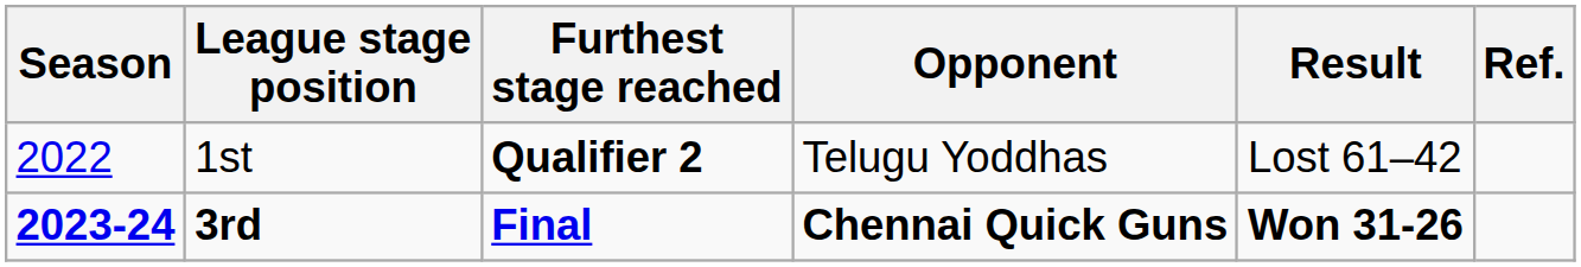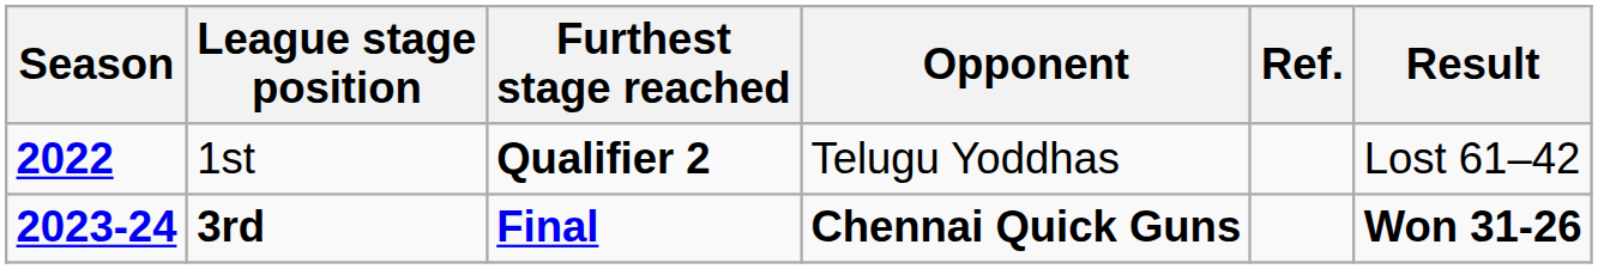 <table class="wikitable">
 <tr>
 <th>Season</th>
 <th>League stage<br>position</th>
 <th>Furthest<br>stage reached</th>
 <th>Opponent</th>
+<th>Ref.</th>
 <th>Result</th>
-<th>Ref.</th>
 </tr>
 <tr>
-<td><a href='#'>2022</a></td>
+<td><strong><a href='#'>2022</a></strong></td>
 <td>1st</td>
 <td><strong>Qualifier 2</strong></td>
 <td>Telugu Yoddhas</td>
+<td></td>
 <td>Lost 61–42</td>
-<td></td>
 </tr>
 <tr>
 <td><a href='#'><strong>2023-24</strong></a></td>
 <td><strong>3rd</strong></td>
 <td><a href='#'><strong>Final</strong></a></td>
 <td><strong>Chennai Quick Guns</strong></td>
+<td></td>
 <td><strong>Won 31-26</strong></td>
-<td></td>
 </tr>
 </table>
